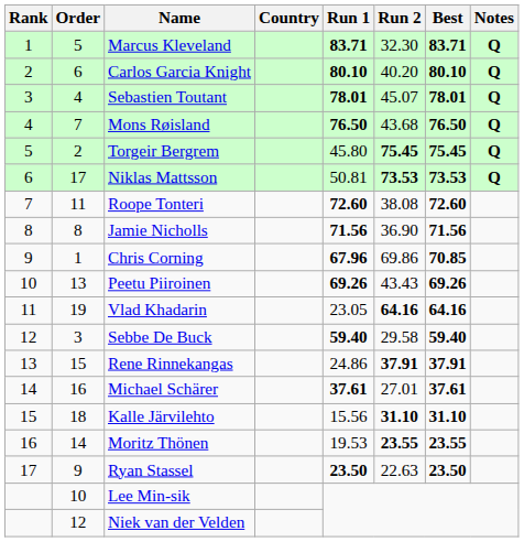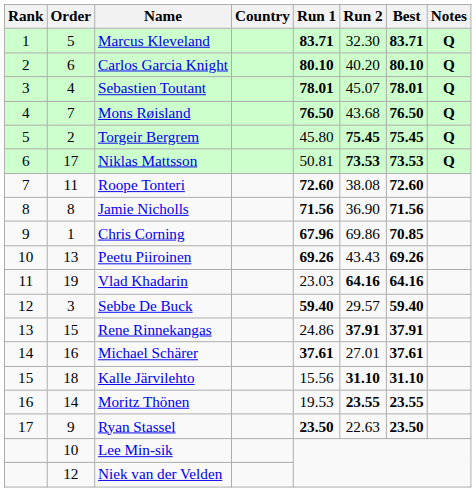 <table class="wikitable sortable" style="text-align:center">
 <tr>
 <th>Rank</th>
 <th>Order</th>
 <th>Name</th>
 <th>Country</th>
 <th>Run 1</th>
 <th>Run 2</th>
 <th>Best</th>
 <th>Notes</th>
 </tr>
 <tr bgcolor=#ccffcc>
 <td>1</td>
 <td>5</td>
 <td align=left><a href='#'>Marcus Kleveland</a></td>
 <td align=left></td>
 <td><strong>83.71</strong></td>
 <td>32.30</td>
 <td><strong>83.71</strong></td>
 <td><strong>Q</strong></td>
 </tr>
 <tr bgcolor=#ccffcc>
 <td>2</td>
 <td>6</td>
 <td align=left><a href='#'>Carlos Garcia Knight</a></td>
 <td align=left></td>
 <td><strong>80.10</strong></td>
 <td>40.20</td>
 <td><strong>80.10</strong></td>
 <td><strong>Q</strong></td>
 </tr>
 <tr bgcolor=#ccffcc>
 <td>3</td>
 <td>4</td>
 <td align=left><a href='#'>Sebastien Toutant</a></td>
 <td align=left></td>
 <td><strong>78.01</strong></td>
 <td>45.07</td>
 <td><strong>78.01</strong></td>
 <td><strong>Q</strong></td>
 </tr>
 <tr bgcolor=#ccffcc>
 <td>4</td>
 <td>7</td>
 <td align=left><a href='#'>Mons Røisland</a></td>
 <td align=left></td>
 <td><strong>76.50</strong></td>
 <td>43.68</td>
 <td><strong>76.50</strong></td>
 <td><strong>Q</strong></td>
 </tr>
 <tr bgcolor=#ccffcc>
 <td>5</td>
 <td>2</td>
 <td align=left><a href='#'>Torgeir Bergrem</a></td>
 <td align=left></td>
 <td>45.80</td>
 <td><strong>75.45</strong></td>
 <td><strong>75.45</strong></td>
 <td><strong>Q</strong></td>
 </tr>
 <tr bgcolor=#ccffcc>
 <td>6</td>
 <td>17</td>
 <td align=left><a href='#'>Niklas Mattsson</a></td>
 <td align=left></td>
 <td>50.81</td>
 <td><strong>73.53</strong></td>
 <td><strong>73.53</strong></td>
 <td><strong>Q</strong></td>
 </tr>
 <tr>
 <td>7</td>
 <td>11</td>
 <td align=left><a href='#'>Roope Tonteri</a></td>
 <td align=left></td>
 <td><strong>72.60</strong></td>
 <td>38.08</td>
 <td><strong>72.60</strong></td>
 <td></td>
 </tr>
 <tr>
 <td>8</td>
 <td>8</td>
 <td align=left><a href='#'>Jamie Nicholls</a></td>
 <td align=left></td>
 <td><strong>71.56</strong></td>
 <td>36.90</td>
 <td><strong>71.56</strong></td>
 <td></td>
 </tr>
 <tr>
 <td>9</td>
 <td>1</td>
 <td align=left><a href='#'>Chris Corning</a></td>
 <td align=left></td>
 <td><strong>67.96</strong></td>
 <td>69.86</td>
 <td><strong>70.85</strong></td>
 <td></td>
 </tr>
 <tr>
 <td>10</td>
 <td>13</td>
 <td align=left><a href='#'>Peetu Piiroinen</a></td>
 <td align=left></td>
 <td><strong>69.26</strong></td>
 <td>43.43</td>
 <td><strong>69.26</strong></td>
 <td></td>
 </tr>
 <tr>
 <td>11</td>
 <td>19</td>
 <td align=left><a href='#'>Vlad Khadarin</a></td>
 <td align=left></td>
-<td>23.05</td>
+<td>23.03</td>
 <td><strong>64.16</strong></td>
 <td><strong>64.16</strong></td>
 <td></td>
 </tr>
 <tr>
 <td>12</td>
 <td>3</td>
 <td align=left><a href='#'>Sebbe De Buck</a></td>
 <td align=left></td>
 <td><strong>59.40</strong></td>
-<td>29.58</td>
+<td>29.57</td>
 <td><strong>59.40</strong></td>
 <td></td>
 </tr>
 <tr>
 <td>13</td>
 <td>15</td>
 <td align=left><a href='#'>Rene Rinnekangas</a></td>
 <td align=left></td>
 <td>24.86</td>
 <td><strong>37.91</strong></td>
 <td><strong>37.91</strong></td>
 <td></td>
 </tr>
 <tr>
 <td>14</td>
 <td>16</td>
 <td align=left><a href='#'>Michael Schärer</a></td>
 <td align=left></td>
 <td><strong>37.61</strong></td>
 <td>27.01</td>
 <td><strong>37.61</strong></td>
 <td></td>
 </tr>
 <tr>
 <td>15</td>
 <td>18</td>
 <td align=left><a href='#'>Kalle Järvilehto</a></td>
 <td align=left></td>
 <td>15.56</td>
 <td><strong>31.10</strong></td>
 <td><strong>31.10</strong></td>
 <td></td>
 </tr>
 <tr>
 <td>16</td>
 <td>14</td>
 <td align=left><a href='#'>Moritz Thönen</a></td>
 <td align=left></td>
 <td>19.53</td>
 <td><strong>23.55</strong></td>
 <td><strong>23.55</strong></td>
 <td></td>
 </tr>
 <tr>
 <td>17</td>
 <td>9</td>
 <td align=left><a href='#'>Ryan Stassel</a></td>
 <td align=left></td>
 <td><strong>23.50</strong></td>
 <td>22.63</td>
 <td><strong>23.50</strong></td>
 <td></td>
 </tr>
 <tr>
 <td></td>
 <td>10</td>
 <td align=left><a href='#'>Lee Min-sik</a></td>
 <td align=left></td>
 <td colspan=4 rowspan=2></td>
 </tr>
 <tr>
 <td></td>
 <td>12</td>
 <td align=left><a href='#'>Niek van der Velden</a></td>
 <td align=left></td>
 </tr>
 </table>
